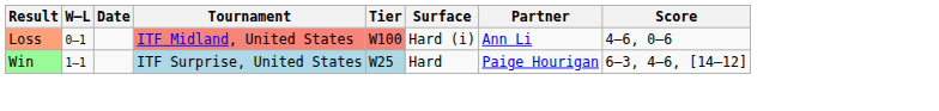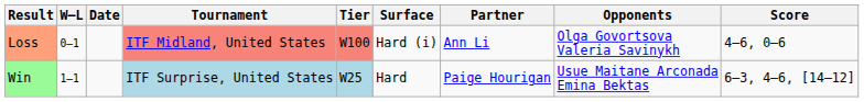 <table class="sortable wikitable">
 <tr>
 <th>Result</th>
 <th class="unsortable">W–L</th>
 <th>Date</th>
 <th>Tournament</th>
 <th>Tier</th>
 <th>Surface</th>
 <th>Partner</th>
+<th>Opponents</th>
 <th class="unsortable">Score</th>
 </tr>
 <tr>
 <td style="background:#ffa07a;">Loss</td>
 <td><small>0–1</small></td>
 <td><a href='#'></a></td>
 <td style="background:#f88379;"><a href='#'>ITF Midland</a>, United States</td>
 <td style="background:#f88379;">W100</td>
 <td>Hard (i)</td>
 <td> <a href='#'>Ann Li</a></td>
+<td> <a href='#'>Olga Govortsova</a> <br>  <a href='#'>Valeria Savinykh</a></td>
 <td>4–6, 0–6</td>
 </tr>
 <tr>
 <td bgcolor=#98fb98>Win</td>
 <td><small>1–1</small></td>
 <td></td>
 <td style="background:lightblue;">ITF Surprise, United States</td>
 <td style="background:lightblue;">W25</td>
 <td>Hard</td>
 <td> <a href='#'>Paige Hourigan</a></td>
+<td> <a href='#'>Usue Maitane Arconada</a> <br>  <a href='#'>Emina Bektas</a></td>
 <td>6–3, 4–6, [14–12]</td>
 </tr>
 </table>
